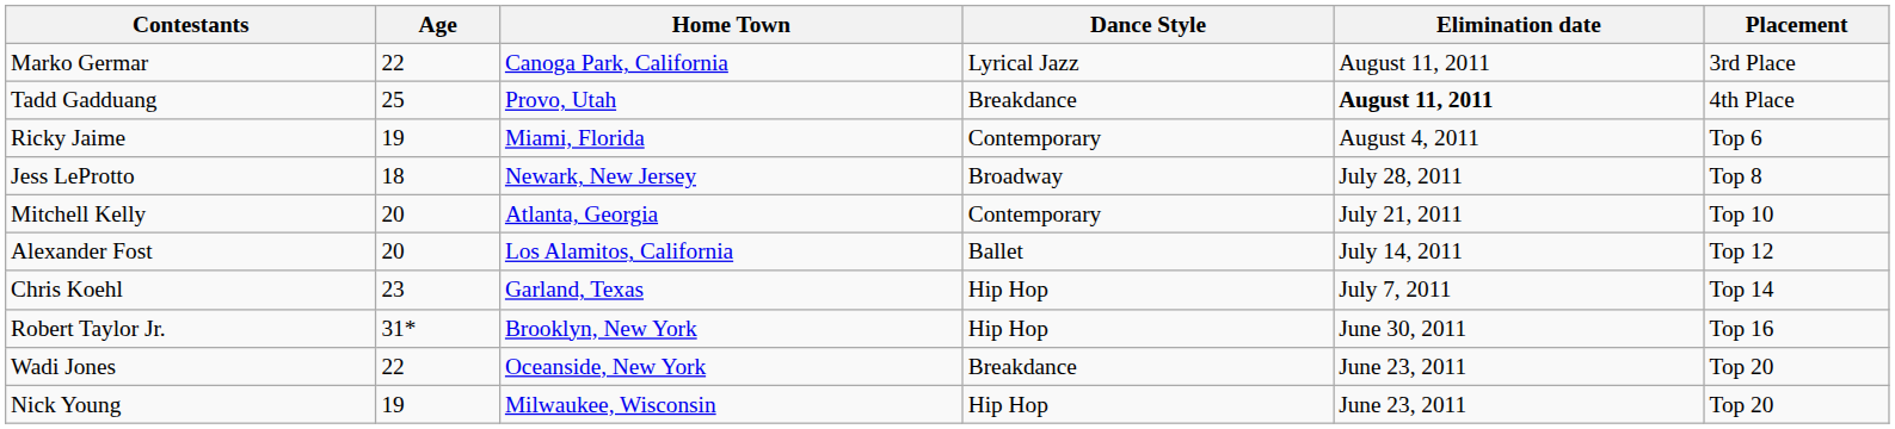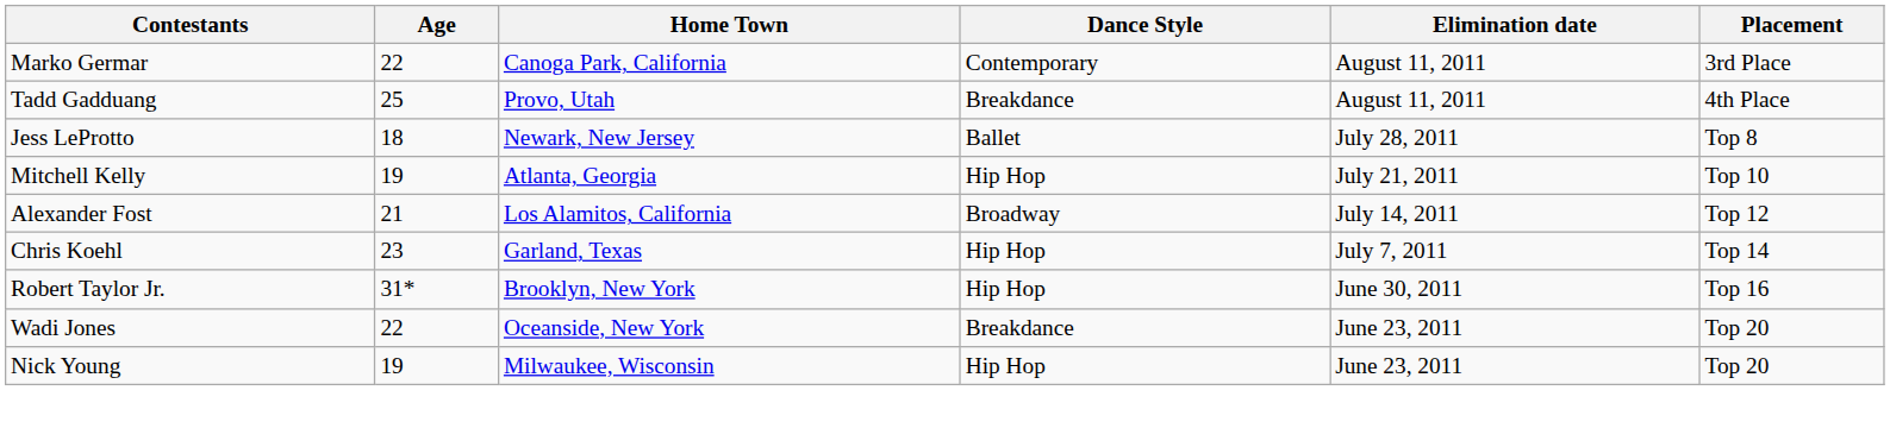 <table class="wikitable" style="font-size:95%;">
 <tr>
 <th style="width:12%;">Contestants</th>
 <th style="width:4%; text-align:center;">Age</th>
 <th style="width:15%;">Home Town</th>
 <th style="width:12%;">Dance Style</th>
 <th style="width:12%;">Elimination date</th>
 <th style="width:6%;">Placement</th>
 </tr>
 <tr>
 <td>Marko Germar</td>
 <td>22</td>
 <td><a href='#'>Canoga Park, California</a></td>
-<td>Lyrical Jazz</td>
+<td>Contemporary</td>
 <td>August 11, 2011</td>
 <td>3rd Place</td>
 </tr>
 <tr>
 <td>Tadd Gadduang</td>
 <td>25</td>
 <td><a href='#'>Provo, Utah</a></td>
 <td>Breakdance</td>
-<td><strong>August 11, 2011</strong></td>
+<td>August 11, 2011</td>
 <td>4th Place</td>
-</tr>
-<tr>
-<td>Ricky Jaime</td>
-<td>19</td>
-<td><a href='#'>Miami, Florida</a></td>
-<td>Contemporary</td>
-<td>August 4, 2011</td>
-<td>Top 6</td>
 </tr>
 <tr>
 <td>Jess LeProtto</td>
 <td>18</td>
 <td><a href='#'>Newark, New Jersey</a></td>
-<td>Broadway</td>
+<td>Ballet</td>
 <td>July 28, 2011</td>
 <td>Top 8</td>
 </tr>
 <tr>
 <td>Mitchell Kelly</td>
-<td>20</td>
+<td>19</td>
 <td><a href='#'>Atlanta, Georgia</a></td>
-<td>Contemporary</td>
+<td>Hip Hop</td>
 <td>July 21, 2011</td>
 <td>Top 10</td>
 </tr>
 <tr>
 <td>Alexander Fost</td>
-<td>20</td>
+<td>21</td>
 <td><a href='#'>Los Alamitos, California</a></td>
-<td>Ballet</td>
+<td>Broadway</td>
 <td>July 14, 2011</td>
 <td>Top 12</td>
 </tr>
 <tr>
 <td>Chris Koehl</td>
 <td>23</td>
 <td><a href='#'>Garland, Texas</a></td>
 <td>Hip Hop</td>
 <td>July 7, 2011</td>
 <td>Top 14</td>
 </tr>
 <tr>
 <td>Robert Taylor Jr.</td>
 <td>31*</td>
 <td><a href='#'>Brooklyn, New York</a></td>
 <td>Hip Hop</td>
 <td>June 30, 2011</td>
 <td>Top 16</td>
 </tr>
 <tr>
 <td>Wadi Jones</td>
 <td>22</td>
 <td><a href='#'>Oceanside, New York</a></td>
 <td>Breakdance</td>
 <td>June 23, 2011</td>
 <td>Top 20</td>
 </tr>
 <tr>
 <td>Nick Young</td>
 <td>19</td>
 <td><a href='#'>Milwaukee, Wisconsin</a></td>
 <td>Hip Hop</td>
 <td>June 23, 2011</td>
 <td>Top 20</td>
 </tr>
 </table>
